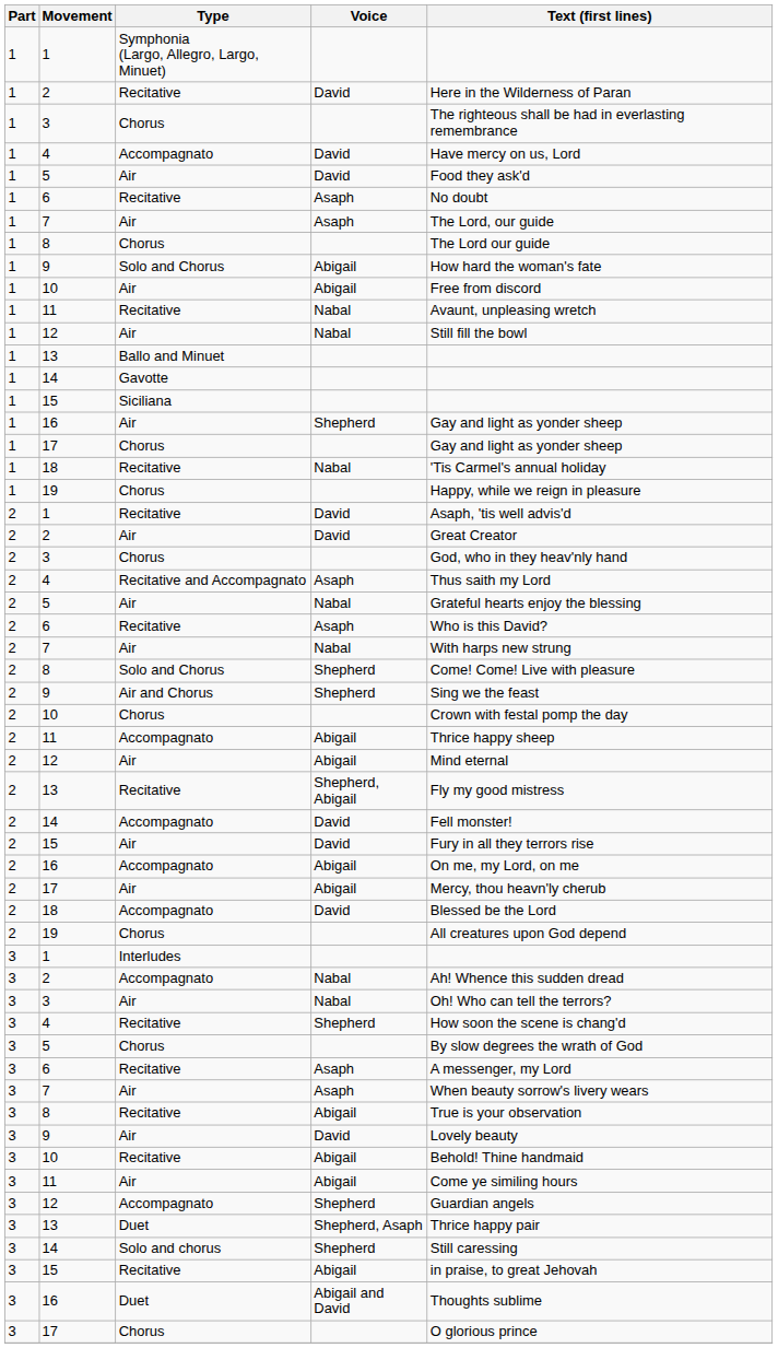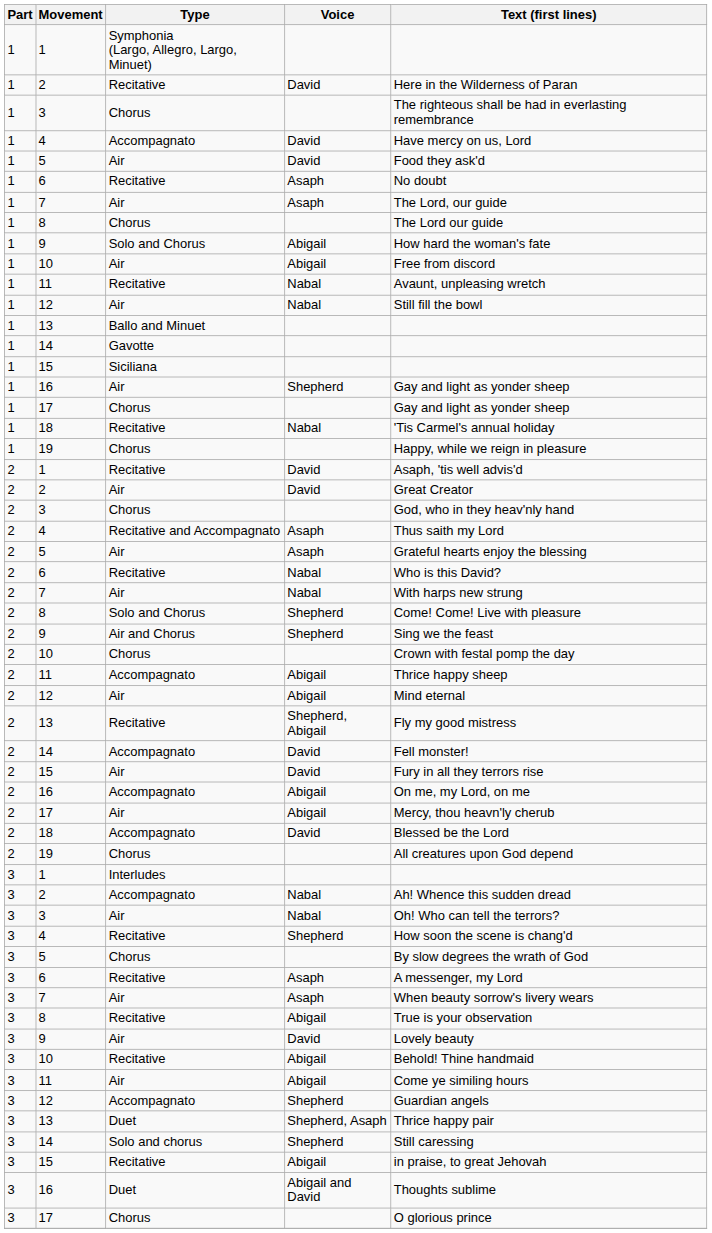 <table class="wikitable" border="1">
 <tr>
 <th bgcolor=ececec>Part</th>
 <th bgcolor=ececec>Movement</th>
 <th bgcolor=ececec>Type</th>
 <th bgcolor=ececec>Voice</th>
 <th bgcolor=ececec>Text (first lines)</th>
 </tr>
 <tr>
 <td>1</td>
 <td>1</td>
 <td>Symphonia<br>(Largo, Allegro, Largo, Minuet)</td>
 <td></td>
 <td></td>
 </tr>
 <tr>
 <td>1</td>
 <td>2</td>
 <td>Recitative</td>
 <td>David</td>
 <td>Here in the Wilderness of Paran</td>
 </tr>
 <tr>
 <td>1</td>
 <td>3</td>
 <td>Chorus</td>
 <td></td>
 <td>The righteous shall be had in everlasting remembrance</td>
 </tr>
 <tr>
 <td>1</td>
 <td>4</td>
 <td>Accompagnato</td>
 <td>David</td>
 <td>Have mercy on us, Lord</td>
 </tr>
 <tr>
 <td>1</td>
 <td>5</td>
 <td>Air</td>
 <td>David</td>
 <td>Food they ask'd</td>
 </tr>
 <tr>
 <td>1</td>
 <td>6</td>
 <td>Recitative</td>
 <td>Asaph</td>
 <td>No doubt</td>
 </tr>
 <tr>
 <td>1</td>
 <td>7</td>
 <td>Air</td>
 <td>Asaph</td>
 <td>The Lord, our guide</td>
 </tr>
 <tr>
 <td>1</td>
 <td>8</td>
 <td>Chorus</td>
 <td></td>
 <td>The Lord our guide</td>
 </tr>
 <tr>
 <td>1</td>
 <td>9</td>
 <td>Solo and Chorus</td>
 <td>Abigail</td>
 <td>How hard the woman's fate</td>
 </tr>
 <tr>
 <td>1</td>
 <td>10</td>
 <td>Air</td>
 <td>Abigail</td>
 <td>Free from discord</td>
 </tr>
 <tr>
 <td>1</td>
 <td>11</td>
 <td>Recitative</td>
 <td>Nabal</td>
 <td>Avaunt, unpleasing wretch</td>
 </tr>
 <tr>
 <td>1</td>
 <td>12</td>
 <td>Air</td>
 <td>Nabal</td>
 <td>Still fill the bowl</td>
 </tr>
 <tr>
 <td>1</td>
 <td>13</td>
 <td>Ballo and Minuet</td>
 <td></td>
 <td></td>
 </tr>
 <tr>
 <td>1</td>
 <td>14</td>
 <td>Gavotte</td>
 <td></td>
 <td></td>
 </tr>
 <tr>
 <td>1</td>
 <td>15</td>
 <td>Siciliana</td>
 <td></td>
 <td></td>
 </tr>
 <tr>
 <td>1</td>
 <td>16</td>
 <td>Air</td>
 <td>Shepherd</td>
 <td>Gay and light as yonder sheep</td>
 </tr>
 <tr>
 <td>1</td>
 <td>17</td>
 <td>Chorus</td>
 <td></td>
 <td>Gay and light as yonder sheep</td>
 </tr>
 <tr>
 <td>1</td>
 <td>18</td>
 <td>Recitative</td>
 <td>Nabal</td>
 <td>'Tis Carmel's annual holiday</td>
 </tr>
 <tr>
 <td>1</td>
 <td>19</td>
 <td>Chorus</td>
 <td></td>
 <td>Happy, while we reign in pleasure</td>
 </tr>
 <tr>
 <td>2</td>
 <td>1</td>
 <td>Recitative</td>
 <td>David</td>
 <td>Asaph, 'tis well advis'd</td>
 </tr>
 <tr>
 <td>2</td>
 <td>2</td>
 <td>Air</td>
 <td>David</td>
 <td>Great Creator</td>
 </tr>
 <tr>
 <td>2</td>
 <td>3</td>
 <td>Chorus</td>
 <td></td>
 <td>God, who in they heav'nly hand</td>
 </tr>
 <tr>
 <td>2</td>
 <td>4</td>
 <td>Recitative and Accompagnato</td>
 <td>Asaph</td>
 <td>Thus saith my Lord</td>
 </tr>
 <tr>
 <td>2</td>
 <td>5</td>
 <td>Air</td>
-<td>Nabal</td>
+<td>Asaph</td>
 <td>Grateful hearts enjoy the blessing</td>
 </tr>
 <tr>
 <td>2</td>
 <td>6</td>
 <td>Recitative</td>
-<td>Asaph</td>
+<td>Nabal</td>
 <td>Who is this David?</td>
 </tr>
 <tr>
 <td>2</td>
 <td>7</td>
 <td>Air</td>
 <td>Nabal</td>
 <td>With harps new strung</td>
 </tr>
 <tr>
 <td>2</td>
 <td>8</td>
 <td>Solo and Chorus</td>
 <td>Shepherd</td>
 <td>Come! Come! Live with pleasure</td>
 </tr>
 <tr>
 <td>2</td>
 <td>9</td>
 <td>Air and Chorus</td>
 <td>Shepherd</td>
 <td>Sing we the feast</td>
 </tr>
 <tr>
 <td>2</td>
 <td>10</td>
 <td>Chorus</td>
 <td></td>
 <td>Crown with festal pomp the day</td>
 </tr>
 <tr>
 <td>2</td>
 <td>11</td>
 <td>Accompagnato</td>
 <td>Abigail</td>
 <td>Thrice happy sheep</td>
 </tr>
 <tr>
 <td>2</td>
 <td>12</td>
 <td>Air</td>
 <td>Abigail</td>
 <td>Mind eternal</td>
 </tr>
 <tr>
 <td>2</td>
 <td>13</td>
 <td>Recitative</td>
 <td>Shepherd, Abigail</td>
 <td>Fly my good mistress</td>
 </tr>
 <tr>
 <td>2</td>
 <td>14</td>
 <td>Accompagnato</td>
 <td>David</td>
 <td>Fell monster!</td>
 </tr>
 <tr>
 <td>2</td>
 <td>15</td>
 <td>Air</td>
 <td>David</td>
 <td>Fury in all they terrors rise</td>
 </tr>
 <tr>
 <td>2</td>
 <td>16</td>
 <td>Accompagnato</td>
 <td>Abigail</td>
 <td>On me, my Lord, on me</td>
 </tr>
 <tr>
 <td>2</td>
 <td>17</td>
 <td>Air</td>
 <td>Abigail</td>
 <td>Mercy, thou heavn'ly cherub</td>
 </tr>
 <tr>
 <td>2</td>
 <td>18</td>
 <td>Accompagnato</td>
 <td>David</td>
 <td>Blessed be the Lord</td>
 </tr>
 <tr>
 <td>2</td>
 <td>19</td>
 <td>Chorus</td>
 <td></td>
 <td>All creatures upon God depend</td>
 </tr>
 <tr>
 <td>3</td>
 <td>1</td>
 <td>Interludes</td>
 <td></td>
 <td></td>
 </tr>
 <tr>
 <td>3</td>
 <td>2</td>
 <td>Accompagnato</td>
 <td>Nabal</td>
 <td>Ah! Whence this sudden dread</td>
 </tr>
 <tr>
 <td>3</td>
 <td>3</td>
 <td>Air</td>
 <td>Nabal</td>
 <td>Oh! Who can tell the terrors?</td>
 </tr>
 <tr>
 <td>3</td>
 <td>4</td>
 <td>Recitative</td>
 <td>Shepherd</td>
 <td>How soon the scene is chang'd</td>
 </tr>
 <tr>
 <td>3</td>
 <td>5</td>
 <td>Chorus</td>
 <td></td>
 <td>By slow degrees the wrath of God</td>
 </tr>
 <tr>
 <td>3</td>
 <td>6</td>
 <td>Recitative</td>
 <td>Asaph</td>
 <td>A messenger, my Lord</td>
 </tr>
 <tr>
 <td>3</td>
 <td>7</td>
 <td>Air</td>
 <td>Asaph</td>
 <td>When beauty sorrow's livery wears</td>
 </tr>
 <tr>
 <td>3</td>
 <td>8</td>
 <td>Recitative</td>
 <td>Abigail</td>
 <td>True is your observation</td>
 </tr>
 <tr>
 <td>3</td>
 <td>9</td>
 <td>Air</td>
 <td>David</td>
 <td>Lovely beauty</td>
 </tr>
 <tr>
 <td>3</td>
 <td>10</td>
 <td>Recitative</td>
 <td>Abigail</td>
 <td>Behold! Thine handmaid</td>
 </tr>
 <tr>
 <td>3</td>
 <td>11</td>
 <td>Air</td>
 <td>Abigail</td>
 <td>Come ye similing hours</td>
 </tr>
 <tr>
 <td>3</td>
 <td>12</td>
 <td>Accompagnato</td>
 <td>Shepherd</td>
 <td>Guardian angels</td>
 </tr>
 <tr>
 <td>3</td>
 <td>13</td>
 <td>Duet</td>
 <td>Shepherd, Asaph</td>
 <td>Thrice happy pair</td>
 </tr>
 <tr>
 <td>3</td>
 <td>14</td>
 <td>Solo and chorus</td>
 <td>Shepherd</td>
 <td>Still caressing</td>
 </tr>
 <tr>
 <td>3</td>
 <td>15</td>
 <td>Recitative</td>
 <td>Abigail</td>
 <td>in praise, to great Jehovah</td>
 </tr>
 <tr>
 <td>3</td>
 <td>16</td>
 <td>Duet</td>
 <td>Abigail and David</td>
 <td>Thoughts sublime</td>
 </tr>
 <tr>
 <td>3</td>
 <td>17</td>
 <td>Chorus</td>
 <td></td>
 <td>O glorious prince</td>
 </tr>
 <tr>
 </tr>
 </table>
